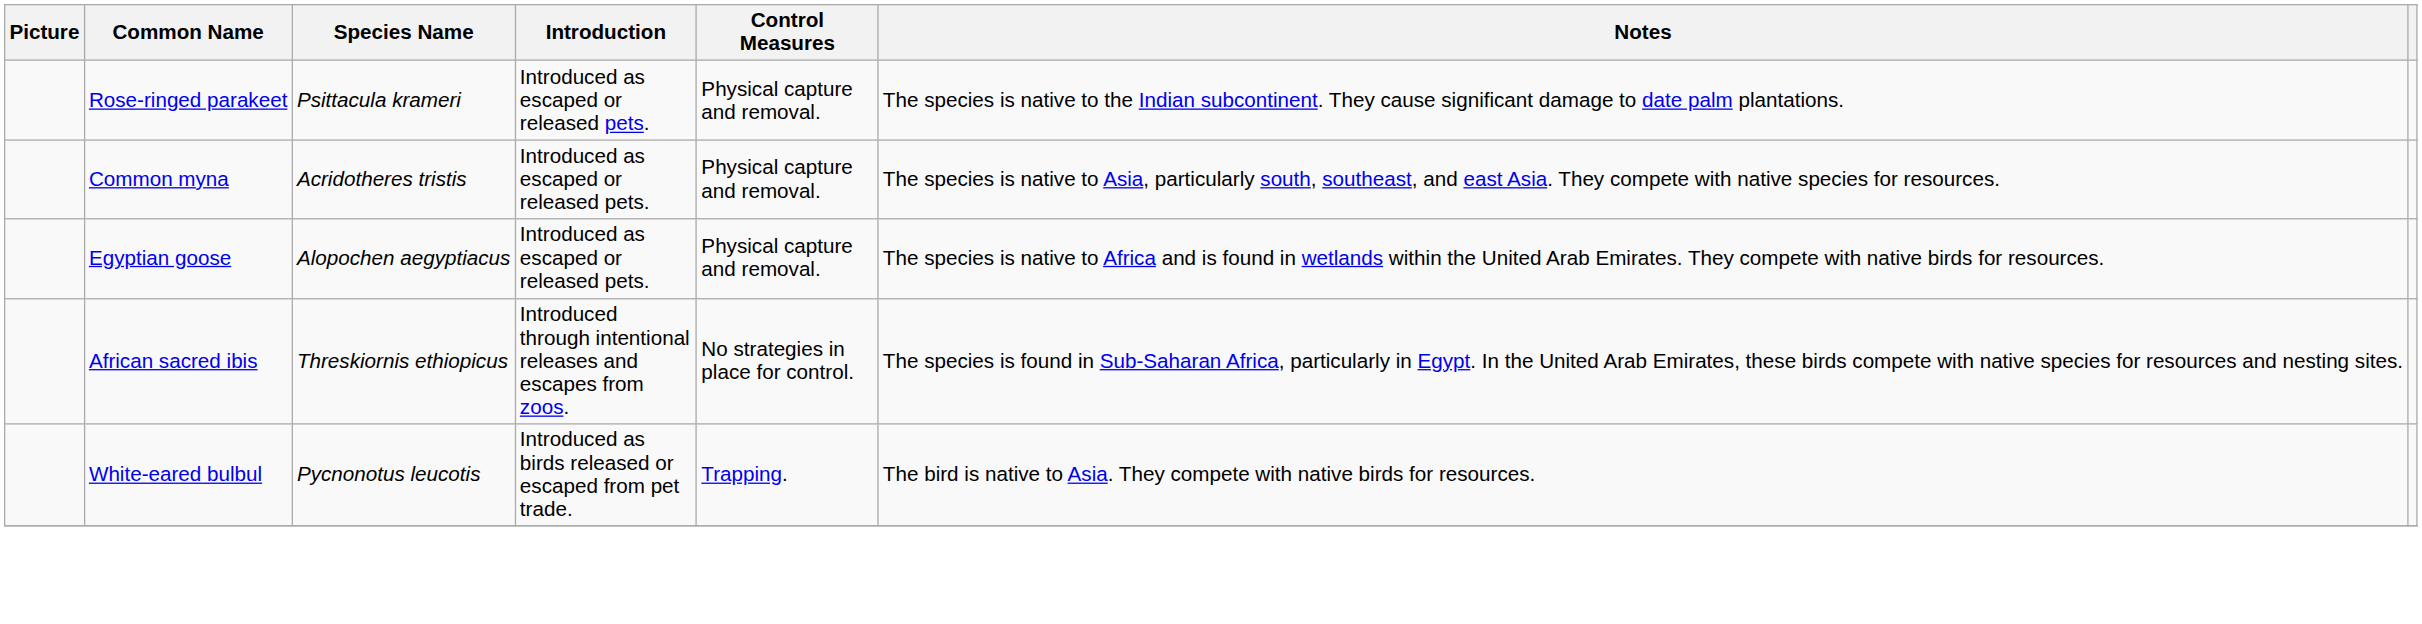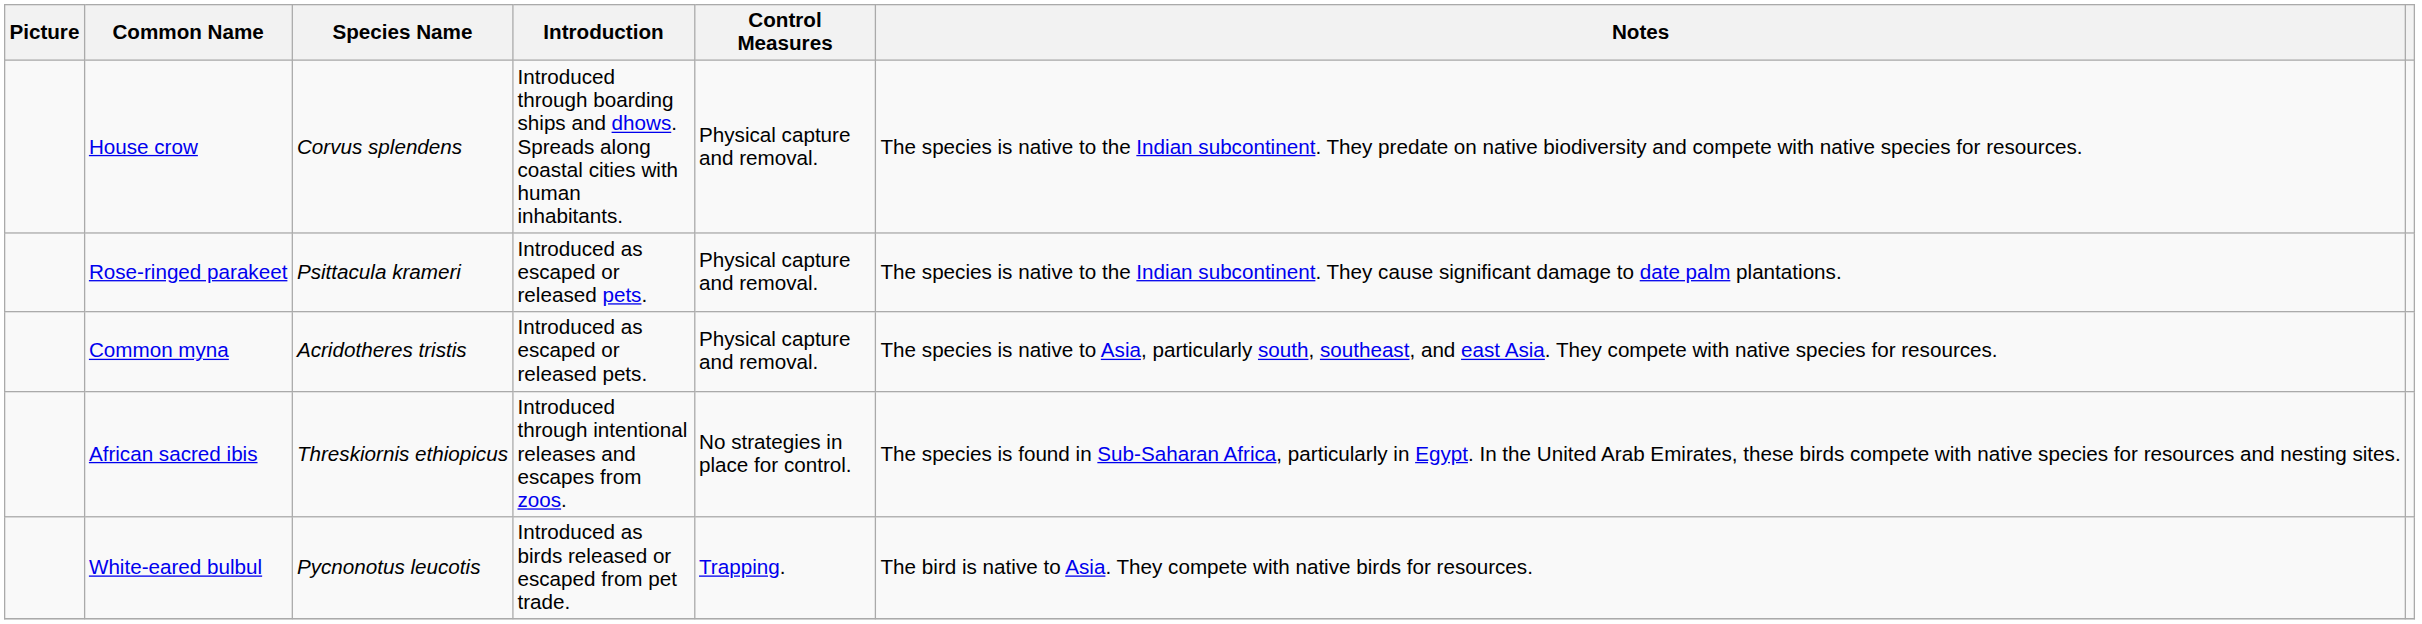 <table class="wikitable sortable">
 <tr>
 <th>Picture</th>
 <th>Common Name</th>
 <th>Species Name</th>
 <th style="width:100pt;">Introduction</th>
 <th style="width:100pt;">Control Measures</th>
 <th>Notes</th>
 <th></th>
+</tr>
+<tr>
+<td></td>
+<td><a href='#'>House crow</a></td>
+<td><em>Corvus splendens</em></td>
+<td>Introduced through boarding ships and <a href='#'>dhows</a>. Spreads along coastal cities with human inhabitants.</td>
+<td>Physical capture and removal.</td>
+<td>The species is native to the <a href='#'>Indian subcontinent</a>. They predate on native biodiversity and compete with native species for resources.</td>
+<td></td>
 </tr>
 <tr>
 <td></td>
 <td><a href='#'>Rose-ringed parakeet</a></td>
 <td><em>Psittacula krameri</em></td>
 <td>Introduced as escaped or released <a href='#'>pets</a>.</td>
 <td>Physical capture and removal.</td>
 <td>The species is native to the <a href='#'>Indian subcontinent</a>. They cause significant damage to <a href='#'>date palm</a> plantations.</td>
 <td></td>
 </tr>
 <tr>
 <td></td>
 <td><a href='#'>Common myna</a></td>
 <td><em>Acridotheres tristis</em></td>
 <td>Introduced as escaped or released pets.</td>
 <td>Physical capture and removal.</td>
 <td>The species is native to <a href='#'>Asia</a>, particularly <a href='#'>south</a>, <a href='#'>southeast</a>, and <a href='#'>east Asia</a>. They compete with native species for resources.</td>
-<td></td>
-</tr>
-<tr>
-<td></td>
-<td><a href='#'>Egyptian goose</a></td>
-<td><em>Alopochen aegyptiacus</em></td>
-<td>Introduced as escaped or released pets.</td>
-<td>Physical capture and removal.</td>
-<td>The species is native to <a href='#'>Africa</a> and is found in <a href='#'>wetlands</a> within the United Arab Emirates. They compete with native birds for resources.</td>
 <td></td>
 </tr>
 <tr>
 <td></td>
 <td><a href='#'>African sacred ibis</a></td>
 <td><em>Threskiornis ethiopicus</em></td>
 <td>Introduced through intentional releases and escapes from <a href='#'>zoos</a>.</td>
 <td>No strategies in place for control.</td>
 <td>The species is found in <a href='#'>Sub-Saharan Africa</a>, particularly in <a href='#'>Egypt</a>. In the United Arab Emirates, these birds compete with native species for resources and nesting sites.</td>
 <td></td>
 </tr>
 <tr>
 <td></td>
 <td><a href='#'>White-eared bulbul</a></td>
 <td><em>Pycnonotus leucotis</em></td>
 <td>Introduced as birds released or escaped from pet trade.</td>
 <td><a href='#'>Trapping</a>.</td>
 <td>The bird is native to <a href='#'>Asia</a>. They compete with native birds for resources.</td>
 <td></td>
 </tr>
 <tr>
 </tr>
 </table>
